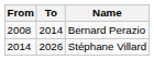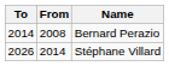 <table class="wikitable">
 <tr>
+<th>To</th>
 <th>From</th>
-<th>To</th>
 <th>Name</th>
 </tr>
 <tr>
+<td>2014</td>
 <td>2008</td>
-<td>2014</td>
 <td>Bernard Perazio</td>
 </tr>
 <tr>
+<td>2026</td>
 <td>2014</td>
-<td>2026</td>
 <td>Stéphane Villard</td>
 </tr>
 </table>
